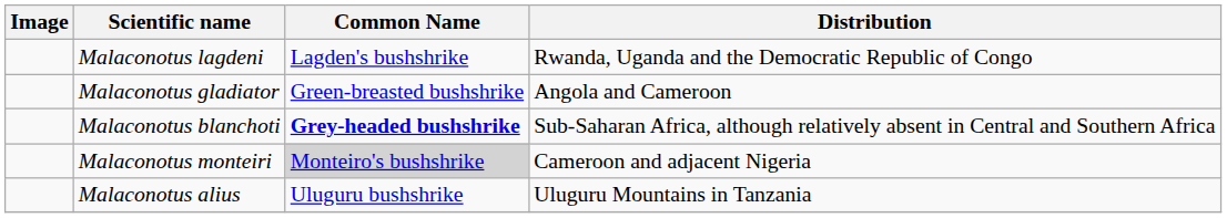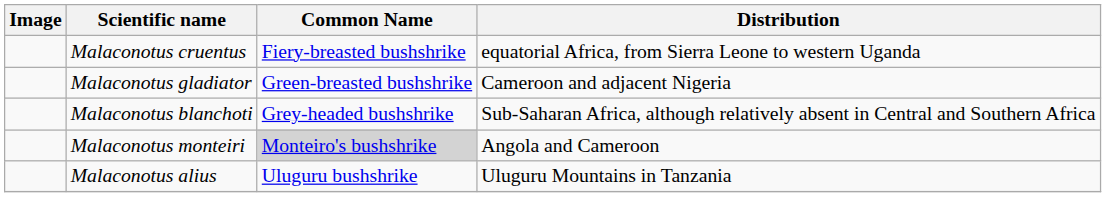 <table class="wikitable">
 <tr>
 <th>Image</th>
 <th>Scientific name</th>
 <th>Common Name</th>
 <th>Distribution</th>
 </tr>
 <tr>
 <td></td>
-<td><em>Malaconotus lagdeni</em></td>
-<td><a href='#'>Lagden's bushshrike</a></td>
-<td>Rwanda, Uganda and the Democratic Republic of Congo</td>
+<td><em>Malaconotus cruentus</em></td>
+<td><a href='#'>Fiery-breasted bushshrike</a></td>
+<td>equatorial Africa, from Sierra Leone to western Uganda</td>
 </tr>
 <tr>
 <td></td>
 <td><em>Malaconotus gladiator</em></td>
 <td><a href='#'>Green-breasted bushshrike</a></td>
-<td>Angola and Cameroon</td>
+<td>Cameroon and adjacent Nigeria</td>
 </tr>
 <tr>
 <td></td>
 <td><em>Malaconotus blanchoti</em></td>
-<td><strong><a href='#'>Grey-headed bushshrike</a></strong></td>
+<td><a href='#'>Grey-headed bushshrike</a></td>
 <td>Sub-Saharan Africa, although relatively absent in Central and Southern Africa</td>
 </tr>
 <tr>
 <td></td>
 <td><em>Malaconotus monteiri</em></td>
 <td style="background: lightgrey;"><a href='#'>Monteiro's bushshrike</a></td>
-<td>Cameroon and adjacent Nigeria</td>
+<td>Angola and Cameroon</td>
 </tr>
 <tr>
 <td></td>
 <td><em>Malaconotus alius</em></td>
 <td><a href='#'>Uluguru bushshrike</a></td>
 <td>Uluguru Mountains in Tanzania</td>
 </tr>
 <tr>
 </tr>
 </table>
